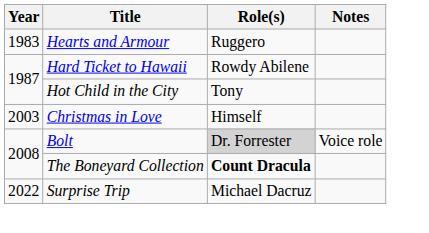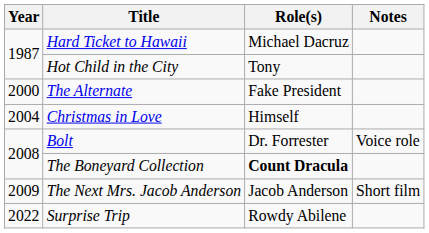 <table class="wikitable plainrowheaders sortable">
 <tr>
 <th scope="col">Year</th>
 <th scope="col">Title</th>
 <th scope="col">Role(s)</th>
 <th scope="col" class="unsortable">Notes</th>
 </tr>
 <tr>
-<td>1983</td>
-<td><em><a href='#'>Hearts and Armour</a></em></td>
-<td>Ruggero</td>
-<td></td>
-</tr>
-<tr>
 <td rowspan="2">1987</td>
 <td><em><a href='#'>Hard Ticket to Hawaii</a></em></td>
-<td>Rowdy Abilene</td>
+<td>Michael Dacruz</td>
 <td></td>
 </tr>
 <tr>
 <td><em>Hot Child in the City</em></td>
 <td>Tony</td>
 <td></td>
 </tr>
 <tr>
-<td>2003</td>
+<td>2000</td>
+<td><em><a href='#'>The Alternate</a></em></td>
+<td>Fake President</td>
+<td></td>
+</tr>
+<tr>
+<td>2004</td>
 <td><em><a href='#'>Christmas in Love</a></em></td>
 <td>Himself</td>
 <td></td>
 </tr>
 <tr>
 <td rowspan="2">2008</td>
 <td><em><a href='#'>Bolt</a></em></td>
-<td style="background: lightgrey;">Dr. Forrester</td>
+<td>Dr. Forrester</td>
 <td>Voice role</td>
 </tr>
 <tr>
 <td><em>The Boneyard Collection</em></td>
 <td><strong>Count Dracula</strong></td>
 <td></td>
 </tr>
 <tr>
+<td>2009</td>
+<td><em>The Next Mrs. Jacob Anderson</em></td>
+<td>Jacob Anderson</td>
+<td>Short film</td>
+</tr>
+<tr>
 <td>2022</td>
 <td><em>Surprise Trip</em></td>
-<td>Michael Dacruz</td>
+<td>Rowdy Abilene</td>
 <td></td>
 </tr>
 </table>
